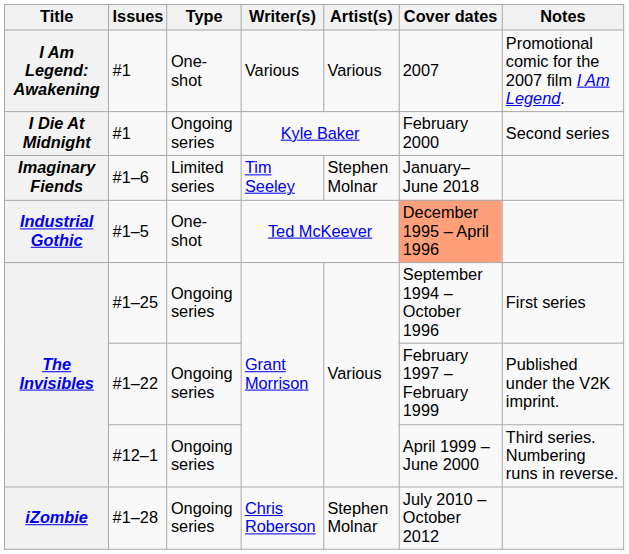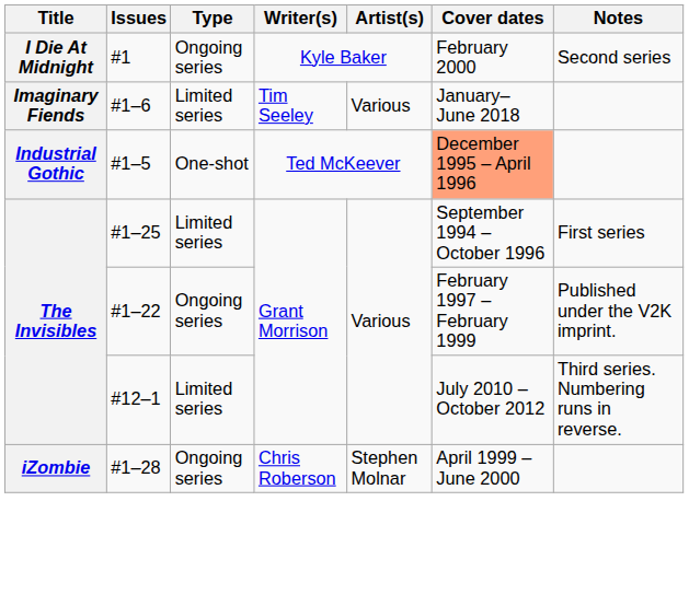 <table class="wikitable">
 <tr>
 <th>Title</th>
 <th>Issues</th>
 <th>Type</th>
 <th>Writer(s)</th>
 <th>Artist(s)</th>
 <th>Cover dates</th>
 <th>Notes</th>
-</tr>
-<tr>
-<th><em>I Am Legend: Awakening</em></th>
-<td>#1</td>
-<td>One-shot</td>
-<td>Various</td>
-<td>Various</td>
-<td>2007</td>
-<td>Promotional comic for the 2007 film <em><a href='#'>I Am Legend</a></em>.</td>
 </tr>
 <tr>
 <th><em>I Die At Midnight</em></th>
 <td>#1</td>
 <td>Ongoing series</td>
 <td colspan="2" style="text-align:center"><a href='#'>Kyle Baker</a></td>
 <td>February 2000</td>
 <td>Second series</td>
 </tr>
 <tr>
 <th><em>Imaginary Fiends</em></th>
 <td>#1–6</td>
 <td>Limited series</td>
 <td><a href='#'>Tim Seeley</a></td>
-<td>Stephen Molnar</td>
+<td>Various</td>
 <td>January– June 2018</td>
 <td></td>
 </tr>
 <tr>
 <th><em><a href='#'>Industrial Gothic</a></em></th>
 <td>#1–5</td>
 <td>One-shot</td>
 <td colspan="2" style="text-align:center"><a href='#'>Ted McKeever</a></td>
 <td style="background: lightsalmon;">December 1995 – April 1996</td>
 <td></td>
 </tr>
 <tr>
 <th rowspan="3"><em><a href='#'>The Invisibles</a></em></th>
 <td>#1–25</td>
-<td>Ongoing series</td>
+<td>Limited series</td>
 <td rowspan="3"><a href='#'>Grant Morrison</a></td>
 <td rowspan="3">Various</td>
 <td>September 1994 – October 1996</td>
 <td>First series</td>
 </tr>
 <tr>
 <td>#1–22</td>
 <td>Ongoing series</td>
 <td>February 1997 – February 1999</td>
 <td>Published under the V2K imprint.</td>
 </tr>
 <tr>
 <td>#12–1</td>
-<td>Ongoing series</td>
-<td>April 1999 – June 2000</td>
+<td>Limited series</td>
+<td>July 2010 – October 2012</td>
 <td>Third series. Numbering runs in reverse.</td>
 </tr>
 <tr>
 <th><em><a href='#'>iZombie</a></em></th>
 <td>#1–28</td>
 <td>Ongoing series</td>
 <td><a href='#'>Chris Roberson</a></td>
 <td>Stephen Molnar</td>
-<td>July 2010 – October 2012</td>
+<td>April 1999 – June 2000</td>
 <td></td>
 </tr>
 </table>
